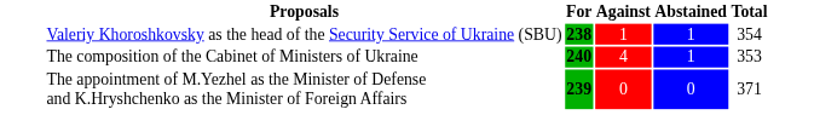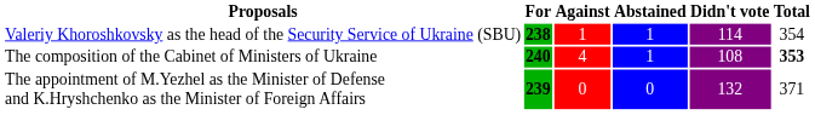 <table align="center" class="standard">
 <tr>
 <th>Proposals</th>
 <th><strong>For</strong></th>
 <th>Against</th>
 <th>Abstained</th>
+<th>Didn't vote</th>
 <th>Total</th>
 </tr>
 <tr ---->
 <td><a href='#'>Valeriy Khoroshkovsky</a> as the head of the <a href='#'>Security Service of Ukraine</a> (SBU)</td>
 <td align=center bgcolor=#00B000><strong>238</strong></td>
 <td align=center bgcolor=red style="color:white;">1</td>
 <td align=center bgcolor=blue style="color:white;">1</td>
+<td align=center bgcolor=purple style="color:white;">114</td>
 <td align=center>354</td>
 </tr>
 <tr ---->
 <td>The composition of the Cabinet of Ministers of Ukraine</td>
 <td align=center bgcolor=#00B000><strong>240</strong></td>
 <td align=center bgcolor=red style="color:white;">4</td>
 <td align=center bgcolor=blue style="color:white;">1</td>
-<td align=center>353</td>
+<td align=center bgcolor=purple style="color:white;">108</td>
+<td align=center><strong>353</strong></td>
 </tr>
 <tr ---->
 <td>The appointment of M.Yezhel as the Minister of Defense <br> and K.Hryshchenko as the Minister of Foreign Affairs</td>
 <td align=center bgcolor=#00B000><strong>239</strong></td>
 <td align=center bgcolor=red style="color:white;">0</td>
 <td align=center bgcolor=blue style="color:white;">0</td>
+<td align=center bgcolor=purple style="color:white;">132</td>
 <td align=center>371</td>
 </tr>
 </table>
